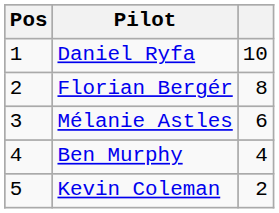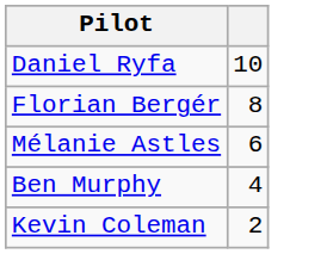 <table class="wikitable" style="font-size: 95%;">
 <tr>
-<th>Pos</th>
 <th>Pilot</th>
 <th></th>
 </tr>
 <tr>
-<td>1</td>
 <td> <a href='#'>Daniel Ryfa</a></td>
 <td align="right">10</td>
 </tr>
 <tr>
-<td>2</td>
 <td> <a href='#'>Florian Bergér</a></td>
 <td align="right">8</td>
 </tr>
 <tr>
-<td>3</td>
 <td> <a href='#'>Mélanie Astles</a></td>
 <td align="right">6</td>
 </tr>
 <tr>
-<td>4</td>
 <td> <a href='#'>Ben Murphy</a></td>
 <td align="right">4</td>
 </tr>
 <tr>
-<td>5</td>
 <td> <a href='#'>Kevin Coleman</a></td>
 <td align="right">2</td>
 </tr>
 </table>
